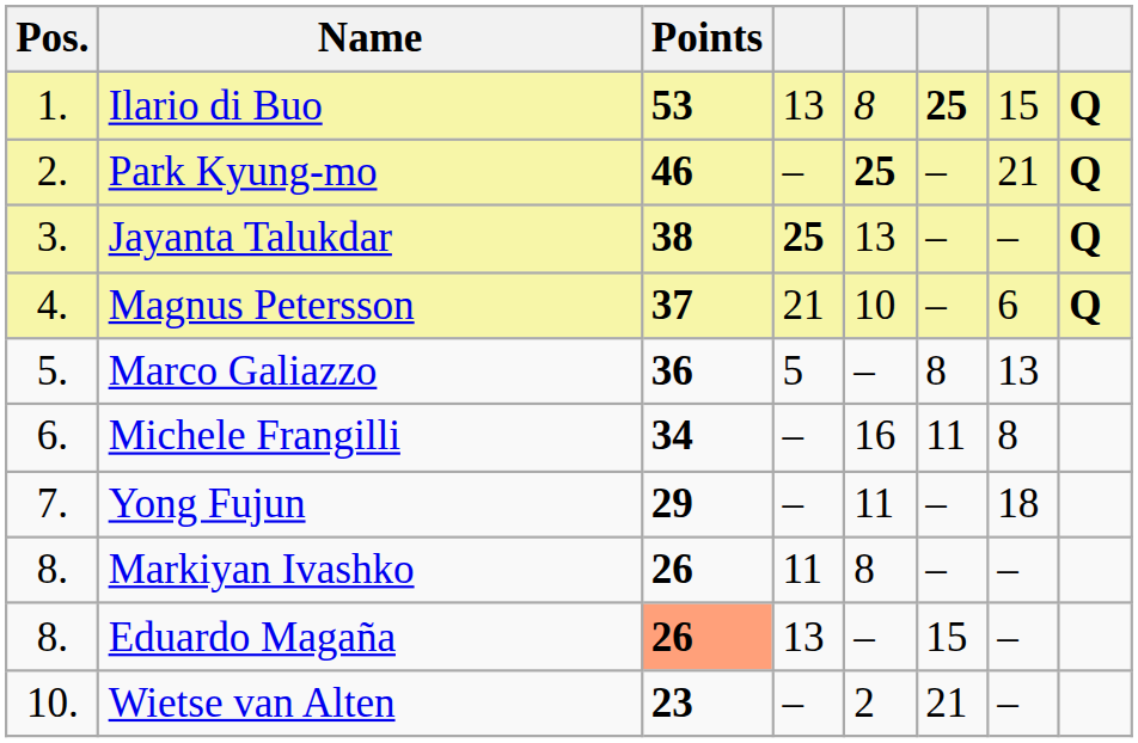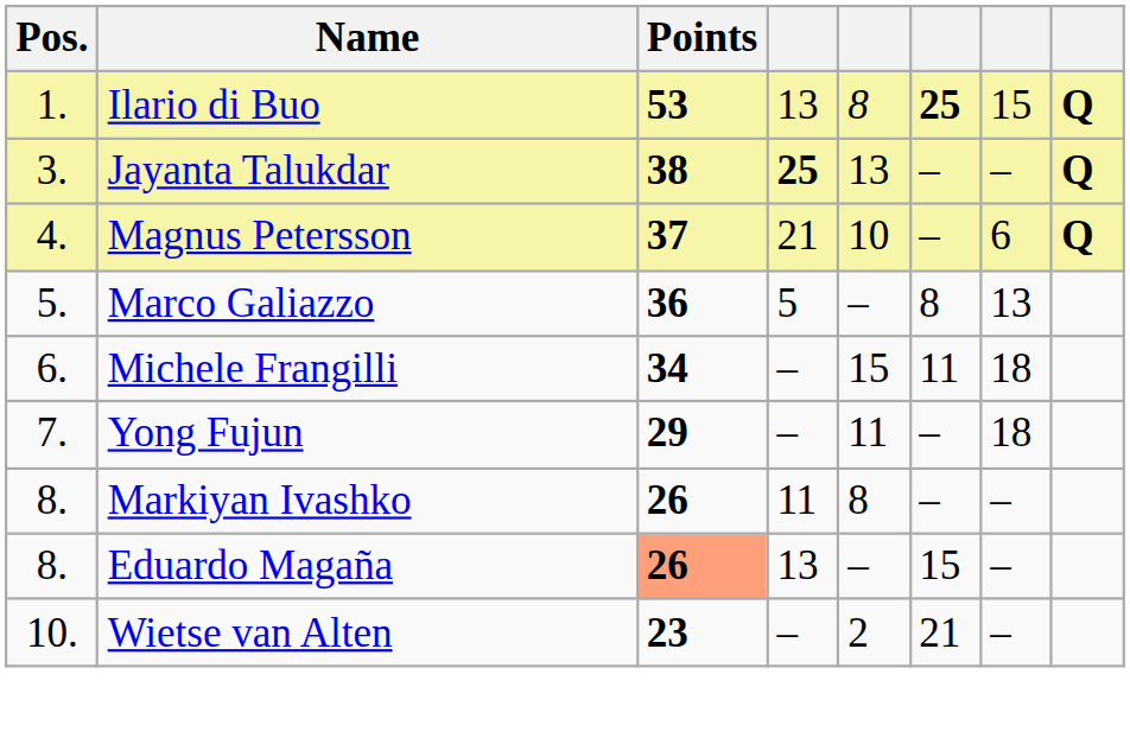 <table class="wikitable">
 <tr>
 <th width=10px>Pos.</th>
 <th width=200px>Name</th>
 <th width=20px>Points</th>
 <th width=20px></th>
 <th width=20px></th>
 <th width=20px></th>
 <th width=20px></th>
 <th width=20px></th>
 </tr>
 <tr style="background:#f7f6a8;">
 <td align=center>1.</td>
 <td> <a href='#'>Ilario di Buo</a></td>
 <td><strong>53</strong></td>
 <td>13</td>
 <td><em>8</em></td>
 <td><strong>25</strong></td>
 <td>15</td>
-<td><strong>Q</strong></td>
-</tr>
-<tr style="background:#f7f6a8;">
-<td align=center>2.</td>
-<td> <a href='#'>Park Kyung-mo</a></td>
-<td><strong>46</strong></td>
-<td>–</td>
-<td><strong>25</strong></td>
-<td>–</td>
-<td>21</td>
 <td><strong>Q</strong></td>
 </tr>
 <tr style="background:#f7f6a8;">
 <td align=center>3.</td>
 <td> <a href='#'>Jayanta Talukdar</a></td>
 <td><strong>38</strong></td>
 <td><strong>25</strong></td>
 <td>13</td>
 <td>–</td>
 <td>–</td>
 <td><strong>Q</strong></td>
 </tr>
 <tr style="background:#f7f6a8;">
 <td align=center>4.</td>
 <td> <a href='#'>Magnus Petersson</a></td>
 <td><strong>37</strong></td>
 <td>21</td>
 <td>10</td>
 <td>–</td>
 <td>6</td>
 <td><strong>Q</strong></td>
 </tr>
 <tr>
 <td align=center>5.</td>
 <td> <a href='#'>Marco Galiazzo</a></td>
 <td><strong>36</strong></td>
 <td>5</td>
 <td>–</td>
 <td>8</td>
 <td>13</td>
 <td></td>
 </tr>
 <tr>
 <td align=center>6.</td>
 <td> <a href='#'>Michele Frangilli</a></td>
 <td><strong>34</strong></td>
 <td>–</td>
-<td>16</td>
+<td>15</td>
 <td>11</td>
-<td>8</td>
+<td>18</td>
 <td></td>
 </tr>
 <tr>
 <td align=center>7.</td>
 <td> <a href='#'>Yong Fujun</a></td>
 <td><strong>29</strong></td>
 <td>–</td>
 <td>11</td>
 <td>–</td>
 <td>18</td>
 <td></td>
 </tr>
 <tr>
 <td align=center>8.</td>
 <td> <a href='#'>Markiyan Ivashko</a></td>
 <td><strong>26</strong></td>
 <td>11</td>
 <td>8</td>
 <td>–</td>
 <td>–</td>
 <td></td>
 </tr>
 <tr>
 <td align=center>8.</td>
 <td> <a href='#'>Eduardo Magaña</a></td>
 <td style="background: lightsalmon;"><strong>26</strong></td>
 <td>13</td>
 <td>–</td>
 <td>15</td>
 <td>–</td>
 <td></td>
 </tr>
 <tr>
 <td align=center>10.</td>
 <td> <a href='#'>Wietse van Alten</a></td>
 <td><strong>23</strong></td>
 <td>–</td>
 <td>2</td>
 <td>21</td>
 <td>–</td>
 <td></td>
 </tr>
 </table>
